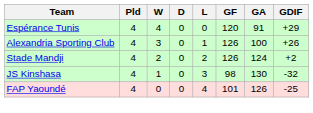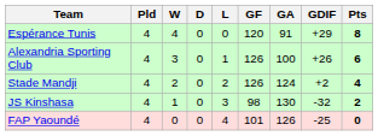 <table class=wikitable style="text-align:center" width=500>
 <tr>
 <th width=25%>Team</th>
 <th width=5%>Pld</th>
 <th width=5%>W</th>
 <th width=5%>D</th>
 <th width=5%>L</th>
 <th width=5%>GF</th>
 <th width=5%>GA</th>
 <th width=5%>GDIF</th>
+<th width=5%>Pts</th>
 </tr>
 <tr bgcolor=#ccffcc>
 <td align="left"> <a href='#'>Espérance Tunis</a></td>
 <td>4</td>
 <td>4</td>
 <td>0</td>
 <td>0</td>
 <td>120</td>
 <td>91</td>
 <td>+29</td>
+<td><strong>8</strong></td>
 </tr>
 <tr bgcolor=#ccffcc>
 <td align="left"> <a href='#'>Alexandria Sporting Club</a></td>
 <td>4</td>
 <td>3</td>
 <td>0</td>
 <td>1</td>
 <td>126</td>
 <td>100</td>
 <td>+26</td>
+<td><strong>6</strong></td>
 </tr>
 <tr bgcolor=#ccffcc>
 <td align="left"> <a href='#'>Stade Mandji</a></td>
 <td>4</td>
 <td>2</td>
 <td>0</td>
 <td>2</td>
 <td>126</td>
 <td>124</td>
 <td>+2</td>
+<td><strong>4</strong></td>
 </tr>
 <tr bgcolor=#ccffcc>
 <td align="left"> <a href='#'>JS Kinshasa</a></td>
 <td>4</td>
 <td>1</td>
 <td>0</td>
 <td>3</td>
 <td>98</td>
 <td>130</td>
 <td>-32</td>
+<td><strong>2</strong></td>
 </tr>
 <tr bgcolor=#ffdddd>
 <td align="left"> <a href='#'>FAP Yaoundé</a></td>
 <td>4</td>
 <td>0</td>
 <td>0</td>
 <td>4</td>
 <td>101</td>
 <td>126</td>
 <td>-25</td>
+<td><strong>0</strong></td>
 </tr>
 </table>
